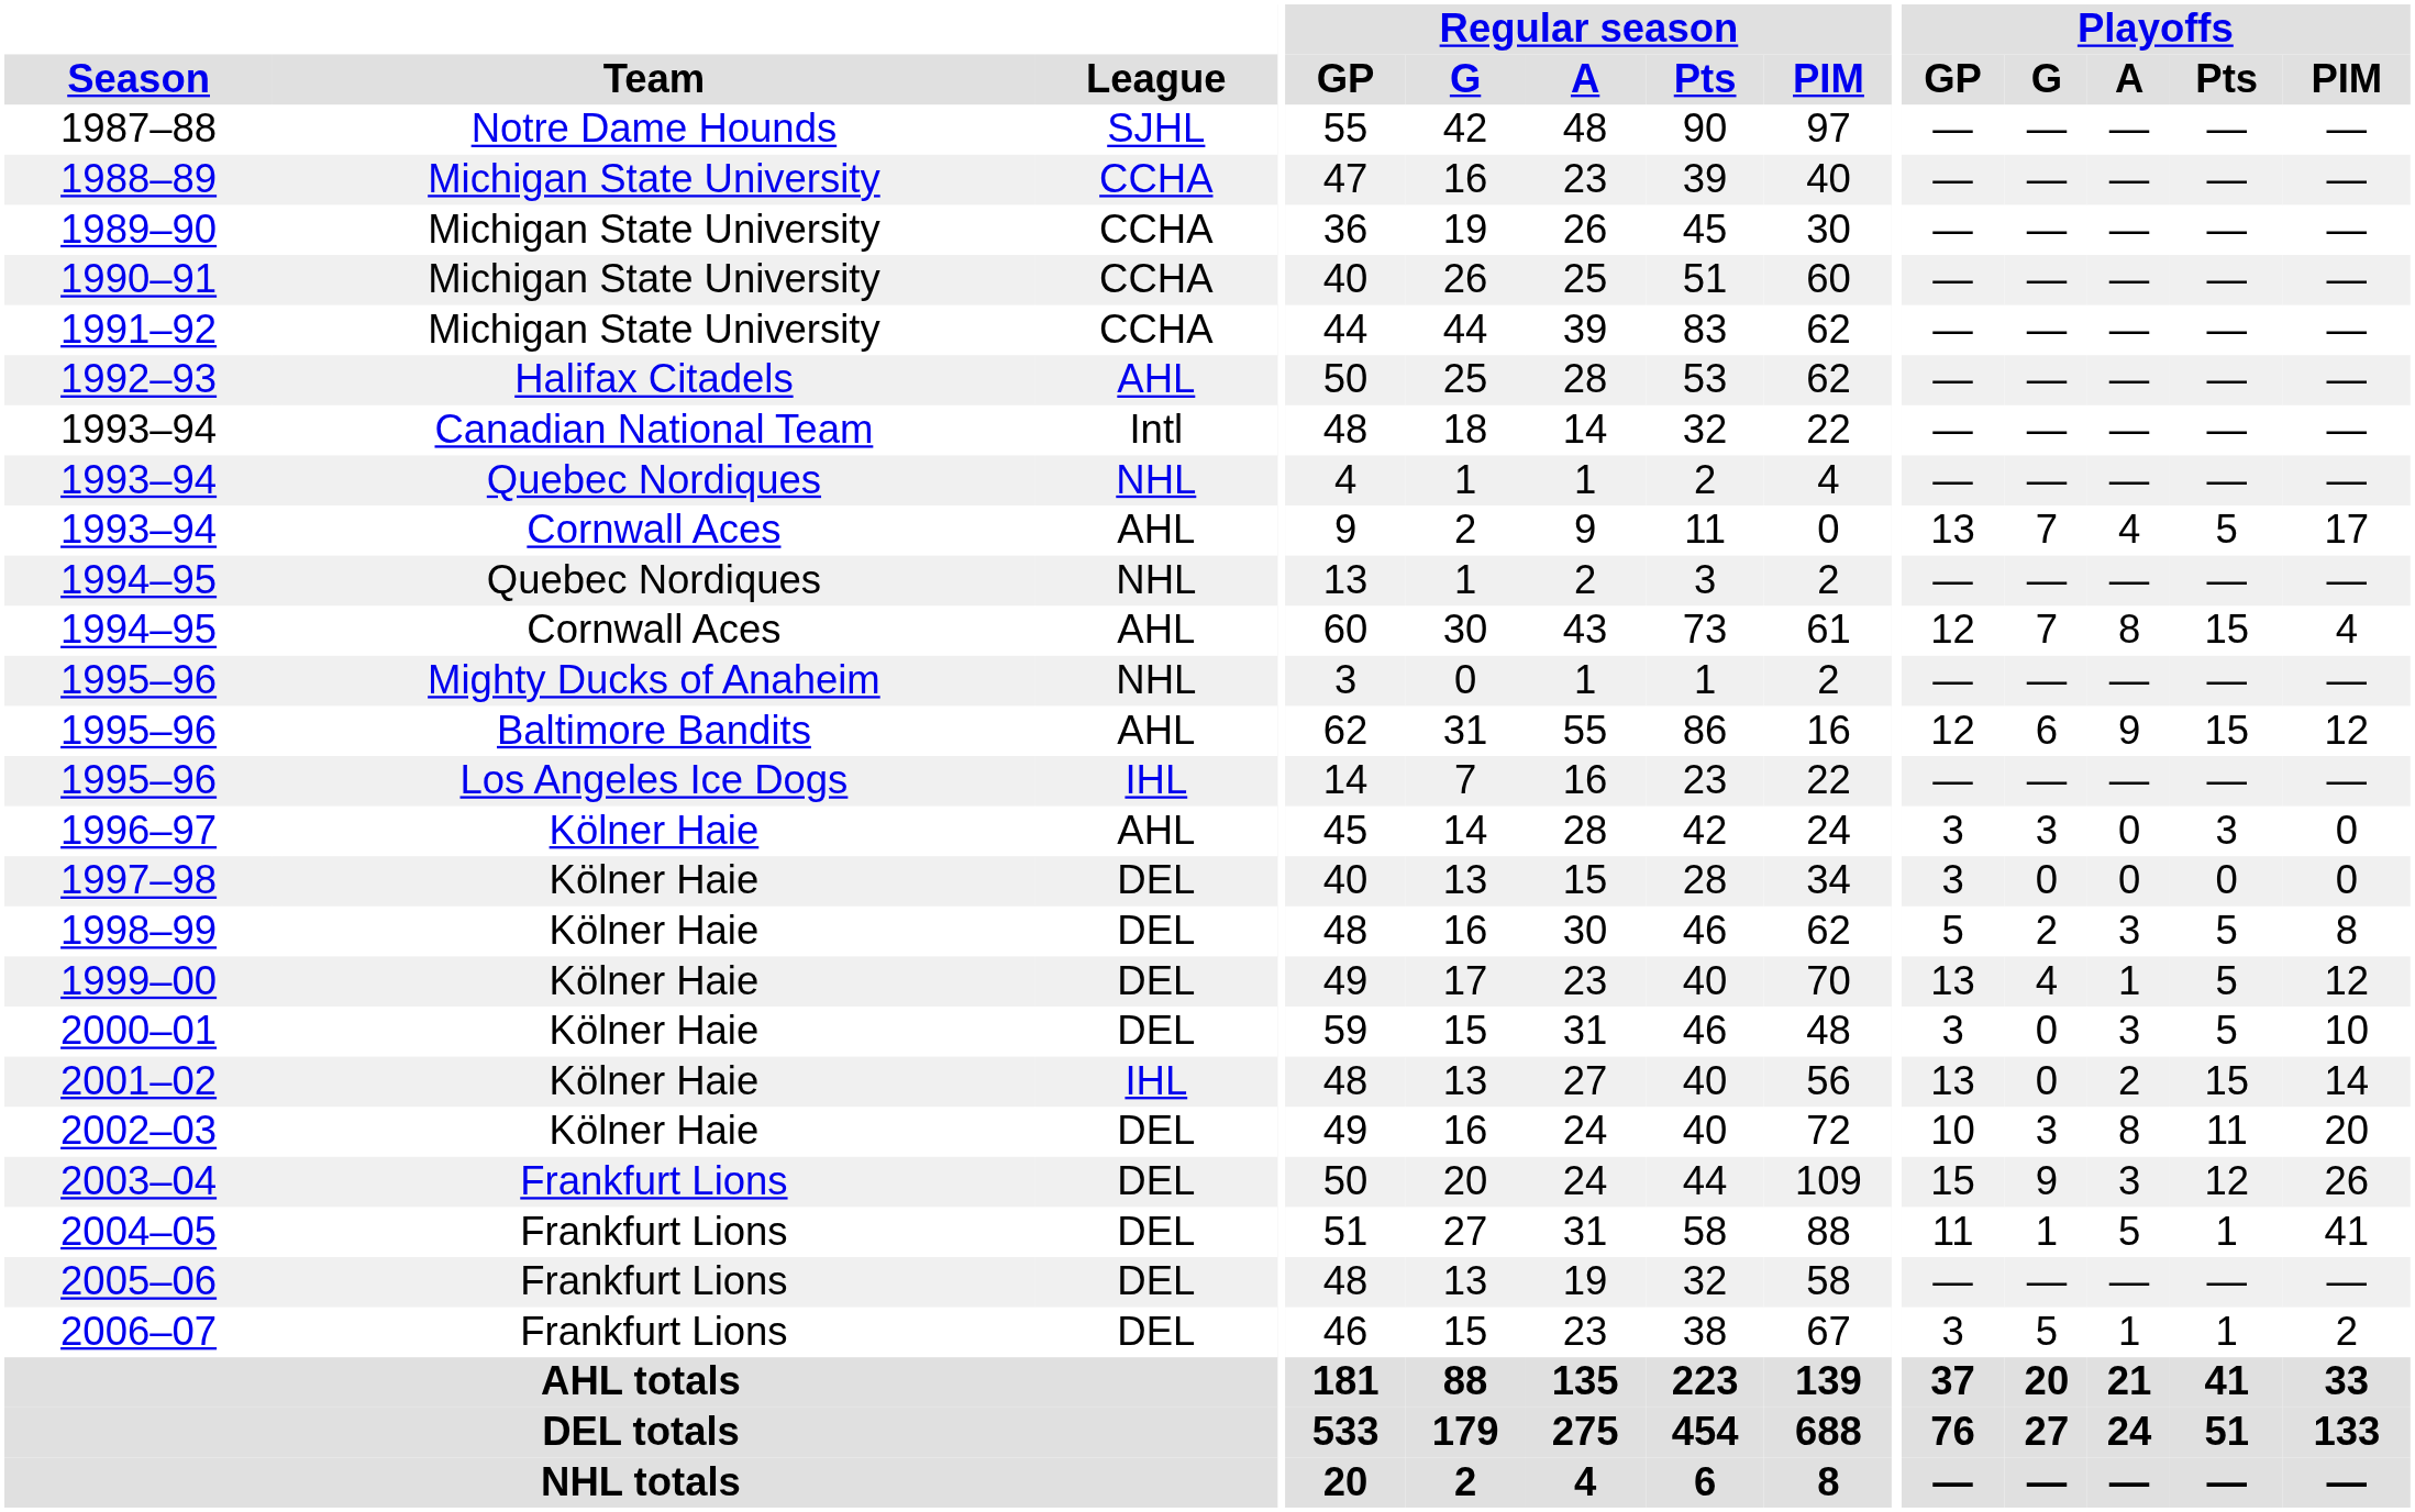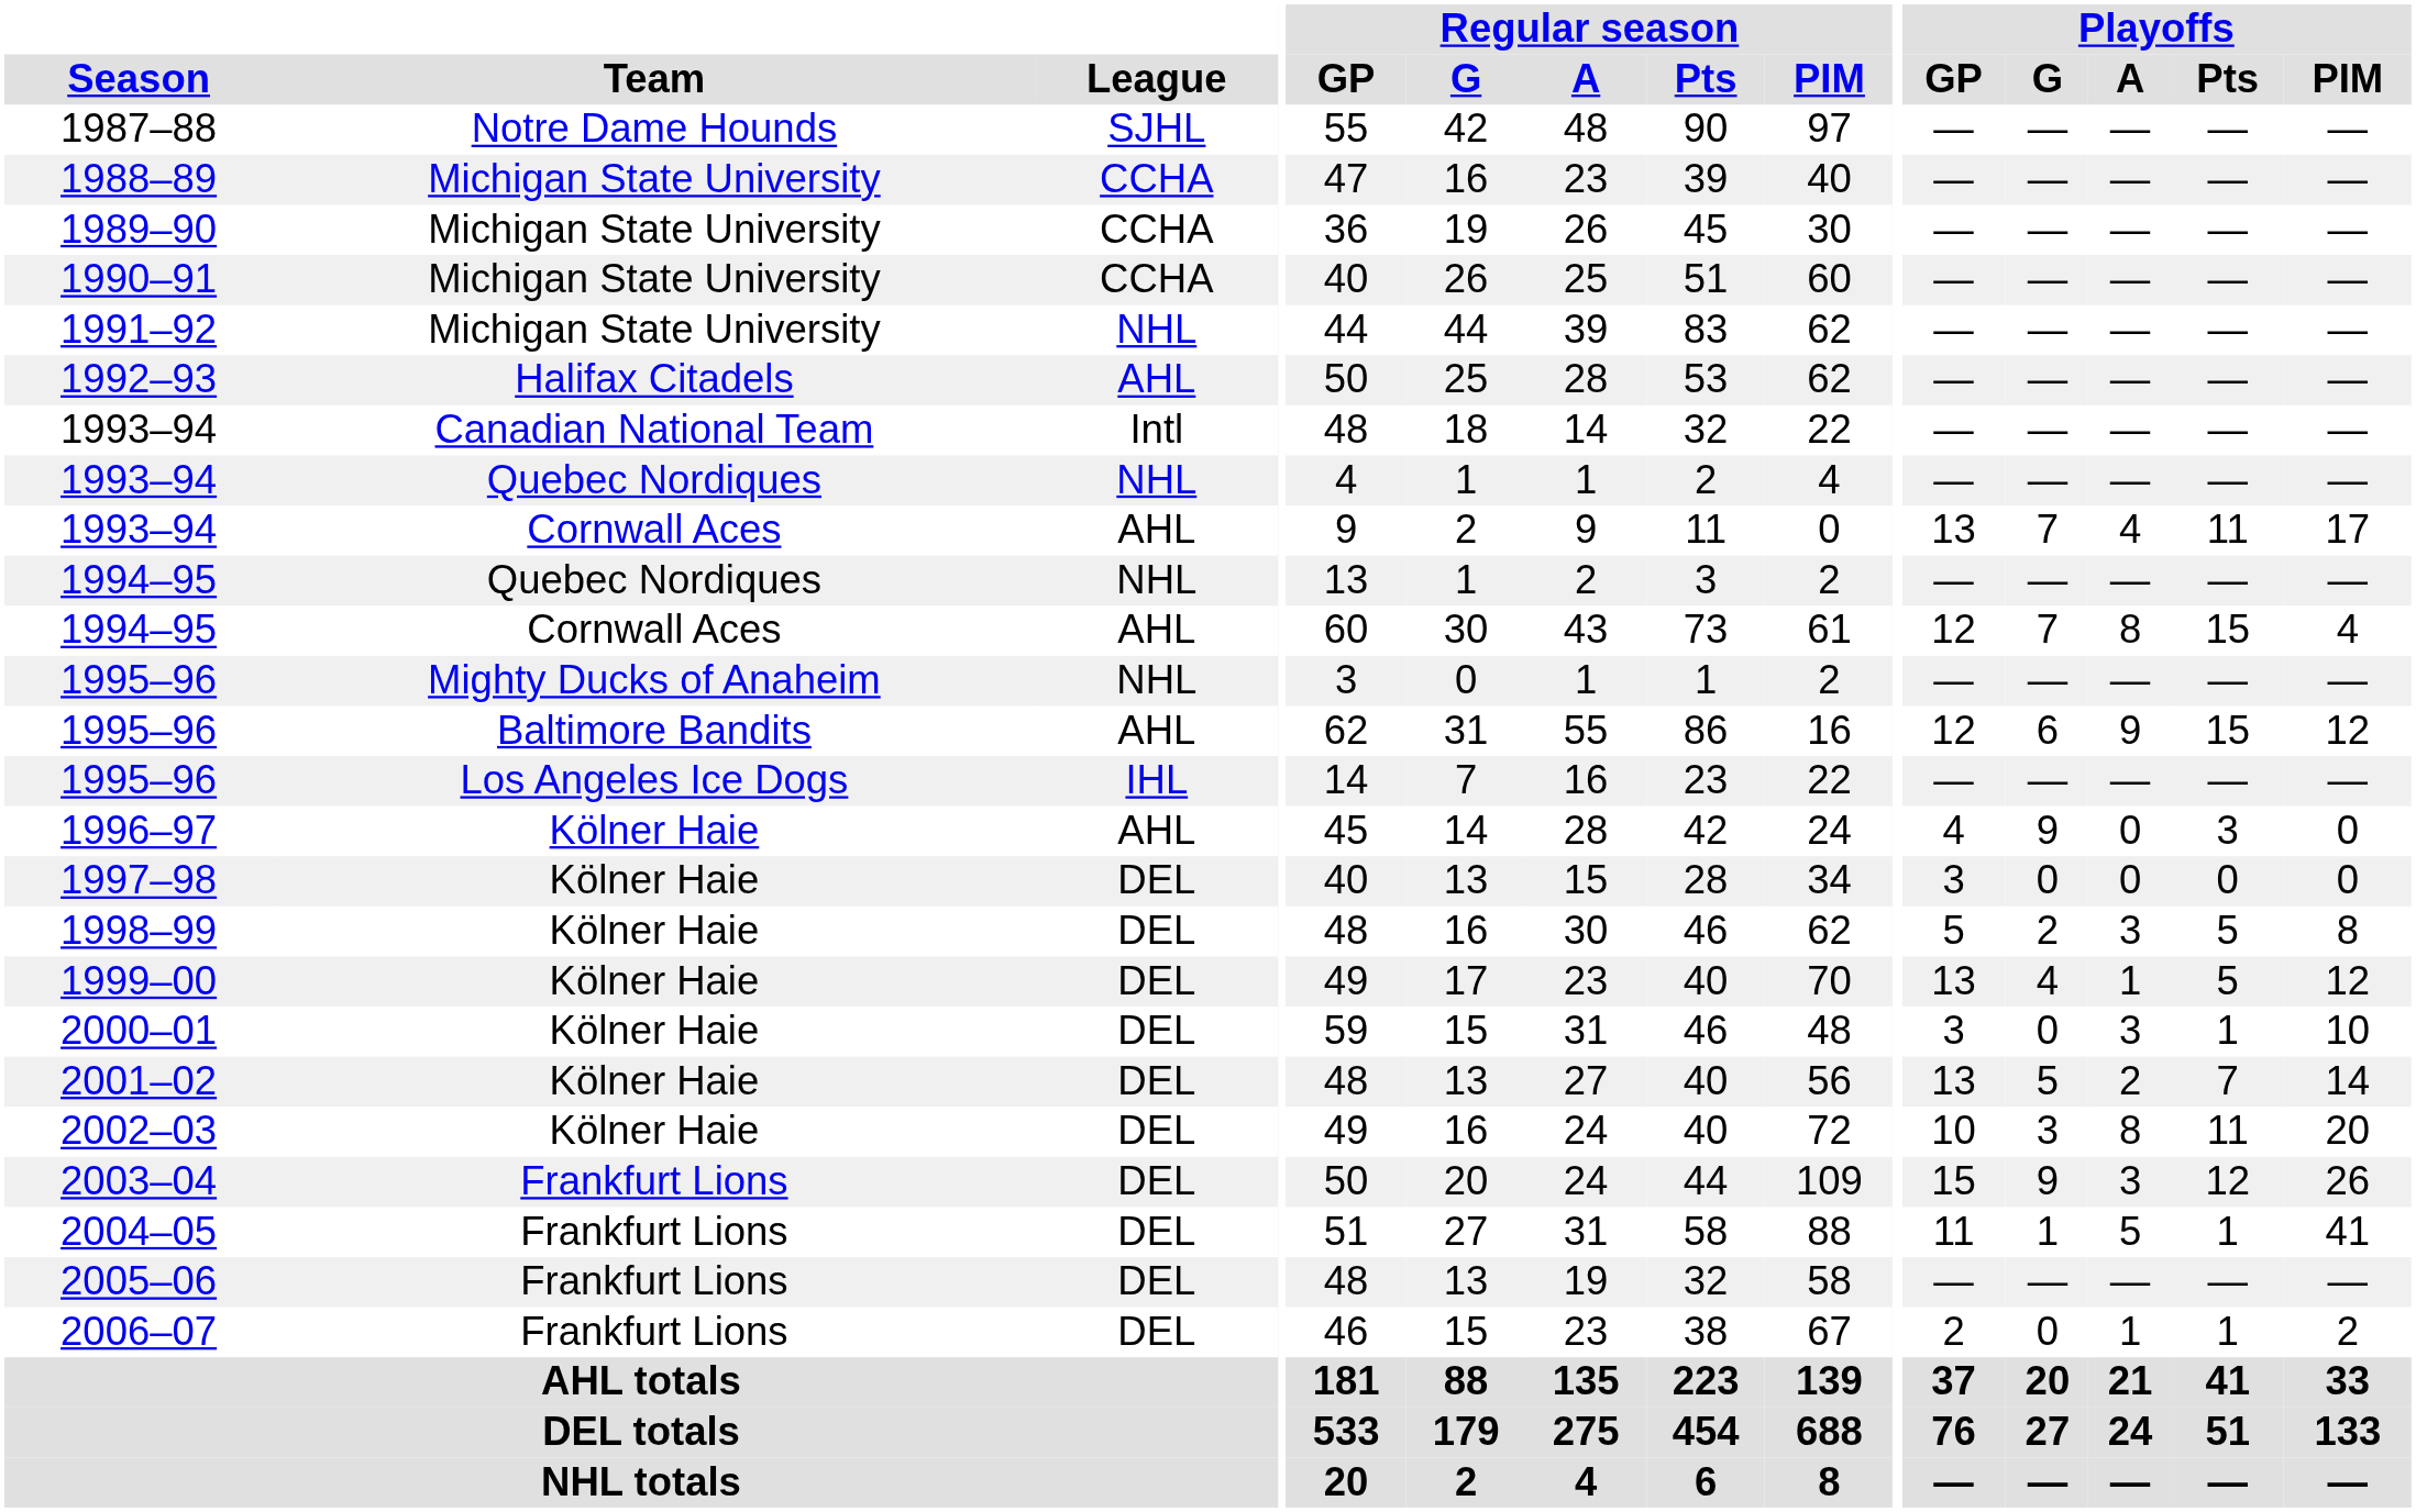 <table border="0" cellpadding="1" cellspacing="0" style="text-align:center; width:60em">
 <tr bgcolor="#e0e0e0">
 <th colspan="3" bgcolor="#ffffff"></th>
 <th rowspan="100" bgcolor="#ffffff"></th>
 <th colspan="5"><a href='#'>Regular season</a></th>
 <th rowspan="100" bgcolor="#ffffff"></th>
 <th colspan="5"><a href='#'>Playoffs</a></th>
 </tr>
 <tr bgcolor="#e0e0e0">
 <th><a href='#'>Season</a></th>
 <th>Team</th>
 <th>League</th>
 <th>GP</th>
 <th><a href='#'>G</a></th>
 <th><a href='#'>A</a></th>
 <th><a href='#'>Pts</a></th>
 <th><a href='#'>PIM</a></th>
 <th>GP</th>
 <th>G</th>
 <th>A</th>
 <th>Pts</th>
 <th>PIM</th>
 </tr>
 <tr>
 <td>1987–88</td>
 <td><a href='#'>Notre Dame Hounds</a></td>
 <td><a href='#'>SJHL</a></td>
 <td>55</td>
 <td>42</td>
 <td>48</td>
 <td>90</td>
 <td>97</td>
 <td>—</td>
 <td>—</td>
 <td>—</td>
 <td>—</td>
 <td>—</td>
 </tr>
 <tr bgcolor="#f0f0f0">
 <td><a href='#'>1988–89</a></td>
 <td><a href='#'>Michigan State University</a></td>
 <td><a href='#'>CCHA</a></td>
 <td>47</td>
 <td>16</td>
 <td>23</td>
 <td>39</td>
 <td>40</td>
 <td>—</td>
 <td>—</td>
 <td>—</td>
 <td>—</td>
 <td>—</td>
 </tr>
 <tr>
 <td><a href='#'>1989–90</a></td>
 <td>Michigan State University</td>
 <td>CCHA</td>
 <td>36</td>
 <td>19</td>
 <td>26</td>
 <td>45</td>
 <td>30</td>
 <td>—</td>
 <td>—</td>
 <td>—</td>
 <td>—</td>
 <td>—</td>
 </tr>
 <tr bgcolor="#f0f0f0">
 <td><a href='#'>1990–91</a></td>
 <td>Michigan State University</td>
 <td>CCHA</td>
 <td>40</td>
 <td>26</td>
 <td>25</td>
 <td>51</td>
 <td>60</td>
 <td>—</td>
 <td>—</td>
 <td>—</td>
 <td>—</td>
 <td>—</td>
 </tr>
 <tr>
 <td><a href='#'>1991–92</a></td>
 <td>Michigan State University</td>
-<td>CCHA</td>
+<td><a href='#'>NHL</a></td>
 <td>44</td>
 <td>44</td>
 <td>39</td>
 <td>83</td>
 <td>62</td>
 <td>—</td>
 <td>—</td>
 <td>—</td>
 <td>—</td>
 <td>—</td>
 </tr>
 <tr bgcolor="#f0f0f0">
 <td><a href='#'>1992–93</a></td>
 <td><a href='#'>Halifax Citadels</a></td>
 <td><a href='#'>AHL</a></td>
 <td>50</td>
 <td>25</td>
 <td>28</td>
 <td>53</td>
 <td>62</td>
 <td>—</td>
 <td>—</td>
 <td>—</td>
 <td>—</td>
 <td>—</td>
 </tr>
 <tr>
 <td>1993–94</td>
 <td><a href='#'>Canadian National Team</a></td>
 <td>Intl</td>
 <td>48</td>
 <td>18</td>
 <td>14</td>
 <td>32</td>
 <td>22</td>
 <td>—</td>
 <td>—</td>
 <td>—</td>
 <td>—</td>
 <td>—</td>
 </tr>
 <tr bgcolor="#f0f0f0">
 <td><a href='#'>1993–94</a></td>
 <td><a href='#'>Quebec Nordiques</a></td>
 <td><a href='#'>NHL</a></td>
 <td>4</td>
 <td>1</td>
 <td>1</td>
 <td>2</td>
 <td>4</td>
 <td>—</td>
 <td>—</td>
 <td>—</td>
 <td>—</td>
 <td>—</td>
 </tr>
 <tr>
 <td><a href='#'>1993–94</a></td>
 <td><a href='#'>Cornwall Aces</a></td>
 <td>AHL</td>
 <td>9</td>
 <td>2</td>
 <td>9</td>
 <td>11</td>
 <td>0</td>
 <td>13</td>
 <td>7</td>
 <td>4</td>
-<td>5</td>
+<td>11</td>
 <td>17</td>
 </tr>
 <tr bgcolor="#f0f0f0">
 <td><a href='#'>1994–95</a></td>
 <td>Quebec Nordiques</td>
 <td>NHL</td>
 <td>13</td>
 <td>1</td>
 <td>2</td>
 <td>3</td>
 <td>2</td>
 <td>—</td>
 <td>—</td>
 <td>—</td>
 <td>—</td>
 <td>—</td>
 </tr>
 <tr>
 <td><a href='#'>1994–95</a></td>
 <td>Cornwall Aces</td>
 <td>AHL</td>
 <td>60</td>
 <td>30</td>
 <td>43</td>
 <td>73</td>
 <td>61</td>
 <td>12</td>
 <td>7</td>
 <td>8</td>
 <td>15</td>
 <td>4</td>
 </tr>
 <tr bgcolor="#f0f0f0">
 <td><a href='#'>1995–96</a></td>
 <td><a href='#'>Mighty Ducks of Anaheim</a></td>
 <td>NHL</td>
 <td>3</td>
 <td>0</td>
 <td>1</td>
 <td>1</td>
 <td>2</td>
 <td>—</td>
 <td>—</td>
 <td>—</td>
 <td>—</td>
 <td>—</td>
 </tr>
 <tr>
 <td><a href='#'>1995–96</a></td>
 <td><a href='#'>Baltimore Bandits</a></td>
 <td>AHL</td>
 <td>62</td>
 <td>31</td>
 <td>55</td>
 <td>86</td>
 <td>16</td>
 <td>12</td>
 <td>6</td>
 <td>9</td>
 <td>15</td>
 <td>12</td>
 </tr>
 <tr bgcolor="#f0f0f0">
 <td><a href='#'>1995–96</a></td>
 <td><a href='#'>Los Angeles Ice Dogs</a></td>
 <td><a href='#'>IHL</a></td>
 <td>14</td>
 <td>7</td>
 <td>16</td>
 <td>23</td>
 <td>22</td>
 <td>—</td>
 <td>—</td>
 <td>—</td>
 <td>—</td>
 <td>—</td>
 </tr>
 <tr>
 <td><a href='#'>1996–97</a></td>
 <td><a href='#'>Kölner Haie</a></td>
 <td>AHL</td>
 <td>45</td>
 <td>14</td>
 <td>28</td>
 <td>42</td>
 <td>24</td>
-<td>3</td>
-<td>3</td>
+<td>4</td>
+<td>9</td>
 <td>0</td>
 <td>3</td>
 <td>0</td>
 </tr>
 <tr bgcolor="#f0f0f0">
 <td><a href='#'>1997–98</a></td>
 <td>Kölner Haie</td>
 <td>DEL</td>
 <td>40</td>
 <td>13</td>
 <td>15</td>
 <td>28</td>
 <td>34</td>
 <td>3</td>
 <td>0</td>
 <td>0</td>
 <td>0</td>
 <td>0</td>
 </tr>
 <tr>
 <td><a href='#'>1998–99</a></td>
 <td>Kölner Haie</td>
 <td>DEL</td>
 <td>48</td>
 <td>16</td>
 <td>30</td>
 <td>46</td>
 <td>62</td>
 <td>5</td>
 <td>2</td>
 <td>3</td>
 <td>5</td>
 <td>8</td>
 </tr>
 <tr bgcolor="#f0f0f0">
 <td><a href='#'>1999–00</a></td>
 <td>Kölner Haie</td>
 <td>DEL</td>
 <td>49</td>
 <td>17</td>
 <td>23</td>
 <td>40</td>
 <td>70</td>
 <td>13</td>
 <td>4</td>
 <td>1</td>
 <td>5</td>
 <td>12</td>
 </tr>
 <tr>
 <td><a href='#'>2000–01</a></td>
 <td>Kölner Haie</td>
 <td>DEL</td>
 <td>59</td>
 <td>15</td>
 <td>31</td>
 <td>46</td>
 <td>48</td>
 <td>3</td>
 <td>0</td>
 <td>3</td>
-<td>5</td>
+<td>1</td>
 <td>10</td>
 </tr>
 <tr bgcolor="#f0f0f0">
 <td><a href='#'>2001–02</a></td>
 <td>Kölner Haie</td>
-<td><a href='#'>IHL</a></td>
+<td>DEL</td>
 <td>48</td>
 <td>13</td>
 <td>27</td>
 <td>40</td>
 <td>56</td>
 <td>13</td>
-<td>0</td>
+<td>5</td>
 <td>2</td>
-<td>15</td>
+<td>7</td>
 <td>14</td>
 </tr>
 <tr>
 <td><a href='#'>2002–03</a></td>
 <td>Kölner Haie</td>
 <td>DEL</td>
 <td>49</td>
 <td>16</td>
 <td>24</td>
 <td>40</td>
 <td>72</td>
 <td>10</td>
 <td>3</td>
 <td>8</td>
 <td>11</td>
 <td>20</td>
 </tr>
 <tr bgcolor="#f0f0f0">
 <td><a href='#'>2003–04</a></td>
 <td><a href='#'>Frankfurt Lions</a></td>
 <td>DEL</td>
 <td>50</td>
 <td>20</td>
 <td>24</td>
 <td>44</td>
 <td>109</td>
 <td>15</td>
 <td>9</td>
 <td>3</td>
 <td>12</td>
 <td>26</td>
 </tr>
 <tr>
 <td><a href='#'>2004–05</a></td>
 <td>Frankfurt Lions</td>
 <td>DEL</td>
 <td>51</td>
 <td>27</td>
 <td>31</td>
 <td>58</td>
 <td>88</td>
 <td>11</td>
 <td>1</td>
 <td>5</td>
 <td>1</td>
 <td>41</td>
 </tr>
 <tr bgcolor="#f0f0f0">
 <td><a href='#'>2005–06</a></td>
 <td>Frankfurt Lions</td>
 <td>DEL</td>
 <td>48</td>
 <td>13</td>
 <td>19</td>
 <td>32</td>
 <td>58</td>
 <td>—</td>
 <td>—</td>
 <td>—</td>
 <td>—</td>
 <td>—</td>
 </tr>
 <tr>
 <td><a href='#'>2006–07</a></td>
 <td>Frankfurt Lions</td>
 <td>DEL</td>
 <td>46</td>
 <td>15</td>
 <td>23</td>
 <td>38</td>
 <td>67</td>
-<td>3</td>
-<td>5</td>
+<td>2</td>
+<td>0</td>
 <td>1</td>
 <td>1</td>
 <td>2</td>
 </tr>
 <tr bgcolor="#e0e0e0">
 <th colspan="3">AHL totals</th>
 <th>181</th>
 <th>88</th>
 <th>135</th>
 <th>223</th>
 <th>139</th>
 <th>37</th>
 <th>20</th>
 <th>21</th>
 <th>41</th>
 <th>33</th>
 </tr>
 <tr bgcolor="#e0e0e0">
 <th colspan="3">DEL totals</th>
 <th>533</th>
 <th>179</th>
 <th>275</th>
 <th>454</th>
 <th>688</th>
 <th>76</th>
 <th>27</th>
 <th>24</th>
 <th>51</th>
 <th>133</th>
 </tr>
 <tr bgcolor="#e0e0e0">
 <th colspan="3">NHL totals</th>
 <th>20</th>
 <th>2</th>
 <th>4</th>
 <th>6</th>
 <th>8</th>
 <th>—</th>
 <th>—</th>
 <th>—</th>
 <th>—</th>
 <th>—</th>
 </tr>
 </table>
